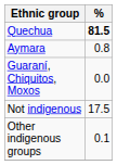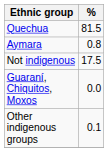 <table class="wikitable" border="1" style="width:25%;" border="1">
 <tr bgcolor=#EFEFEF>
 <th><strong>Ethnic group</strong></th>
 <th><strong>%</strong></th>
 </tr>
 <tr>
 <td><a href='#'>Quechua</a></td>
-<td align="right"><strong>81.5</strong></td>
+<td align="right">81.5</td>
 </tr>
 <tr>
 <td><a href='#'>Aymara</a></td>
 <td align="right">0.8</td>
 </tr>
 <tr>
+<td>Not <a href='#'>indigenous</a></td>
+<td align="right">17.5</td>
+</tr>
+<tr>
 <td><a href='#'>Guaraní</a>, <a href='#'>Chiquitos</a>, <a href='#'>Moxos</a></td>
 <td align="right">0.0</td>
-</tr>
-<tr>
-<td>Not <a href='#'>indigenous</a></td>
-<td align="right">17.5</td>
 </tr>
 <tr>
 <td>Other indigenous groups</td>
 <td align="right">0.1</td>
 </tr>
 <tr>
 </tr>
 </table>
